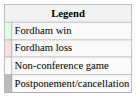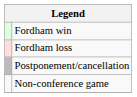 <table class="wikitable" style="font-size:90%">
 <tr>
 <th colspan="2">Legend</th>
 </tr>
 <tr>
 <td bgcolor="#ddffdd"> </td>
 <td>Fordham win</td>
 </tr>
 <tr>
 <td bgcolor="#ffdddd"> </td>
 <td>Fordham loss</td>
 </tr>
 <tr>
+<td bgcolor="#bbbbbb"> </td>
+<td>Postponement/cancellation</td>
+</tr>
+<tr>
 <td></td>
 <td>Non-conference game</td>
 </tr>
 <tr>
-<td bgcolor="#bbbbbb"> </td>
-<td>Postponement/cancellation</td>
-</tr>
-<tr>
 </tr>
 </table>
